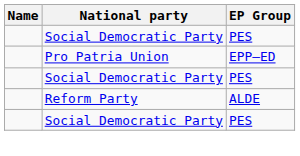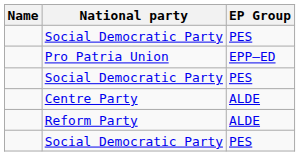 <table class="sortable wikitable">
 <tr>
 <th>Name</th>
 <th>National party</th>
 <th>EP Group</th>
 </tr>
 <tr>
 <td> </td>
 <td> <a href='#'>Social Democratic Party</a></td>
 <td> <a href='#'>PES</a></td>
 </tr>
 <tr>
 <td></td>
 <td> <a href='#'>Pro Patria Union</a></td>
 <td> <a href='#'>EPP–ED</a></td>
 </tr>
 <tr>
 <td></td>
 <td> <a href='#'>Social Democratic Party</a></td>
 <td> <a href='#'>PES</a></td>
 </tr>
 <tr>
 <td></td>
+<td> <a href='#'>Centre Party</a></td>
+<td> <a href='#'>ALDE</a></td>
+</tr>
+<tr>
+<td></td>
 <td> <a href='#'>Reform Party</a></td>
 <td> <a href='#'>ALDE</a></td>
 </tr>
 <tr>
 <td></td>
 <td> <a href='#'>Social Democratic Party</a></td>
 <td> <a href='#'>PES</a></td>
 </tr>
 </table>
